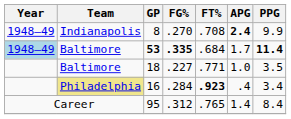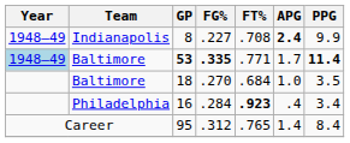 <table class="wikitable sortable" style="font-size:95%; text-align:right;">
 <tr>
 <th>Year</th>
 <th>Team</th>
 <th>GP</th>
 <th>FG%</th>
 <th>FT%</th>
 <th>APG</th>
 <th>PPG</th>
 </tr>
 <tr>
 <td style="text-align:left;"><a href='#'>1948–49</a></td>
 <td style="text-align:left;"><a href='#'>Indianapolis</a></td>
 <td>8</td>
-<td>.270</td>
+<td>.227</td>
 <td>.708</td>
 <td><strong>2.4</strong></td>
 <td>9.9</td>
 </tr>
 <tr>
 <td style="background: lightblue; text-align:left;"><a href='#'>1948–49</a></td>
 <td style="text-align:left;"><a href='#'>Baltimore</a></td>
 <td><strong>53</strong></td>
 <td><strong>.335</strong></td>
-<td>.684</td>
+<td>.771</td>
 <td>1.7</td>
 <td><strong>11.4</strong></td>
 </tr>
 <tr>
 <td style="text-align:left;"></td>
 <td style="text-align:left;"><a href='#'>Baltimore</a></td>
 <td>18</td>
-<td>.227</td>
-<td>.771</td>
+<td>.270</td>
+<td>.684</td>
 <td>1.0</td>
 <td>3.5</td>
 </tr>
 <tr>
 <td style="text-align:left;"></td>
-<td style="background: khaki; text-align:left;"><a href='#'>Philadelphia</a></td>
+<td style="text-align:left;"><a href='#'>Philadelphia</a></td>
 <td>16</td>
 <td>.284</td>
 <td><strong>.923</strong></td>
 <td>.4</td>
 <td>3.4</td>
 </tr>
 <tr>
 <td style="text-align:center;" colspan="2">Career</td>
 <td>95</td>
 <td>.312</td>
 <td>.765</td>
 <td>1.4</td>
 <td>8.4</td>
 </tr>
 <tr>
 </tr>
 </table>
